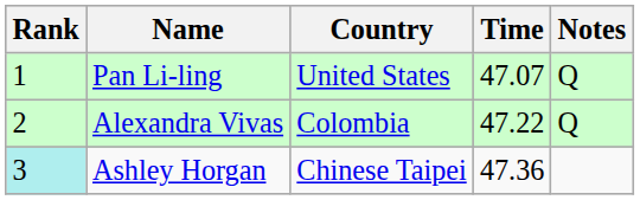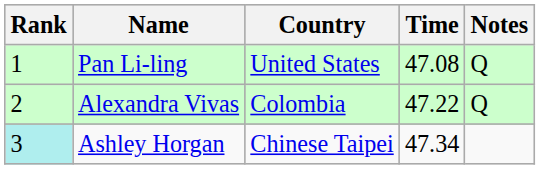 <table class="wikitable" style="font-size:95%" style="text-align:center; width:35em;">
 <tr>
 <th>Rank</th>
 <th>Name</th>
 <th>Country</th>
 <th>Time</th>
 <th>Notes</th>
 </tr>
 <tr bgcolor=ccffcc>
 <td>1</td>
 <td align=left><a href='#'>Pan Li-ling</a></td>
 <td align="left"> <a href='#'>United States</a></td>
-<td>47.07</td>
+<td>47.08</td>
 <td>Q</td>
 </tr>
 <tr bgcolor=ccffcc>
 <td>2</td>
 <td align=left><a href='#'>Alexandra Vivas</a></td>
 <td align="left"> <a href='#'>Colombia</a></td>
 <td>47.22</td>
 <td>Q</td>
 </tr>
 <tr>
 <td style="background: paleturquoise;">3</td>
 <td align=left><a href='#'>Ashley Horgan</a></td>
 <td align="left"> <a href='#'>Chinese Taipei</a></td>
-<td>47.36</td>
+<td>47.34</td>
 <td></td>
 </tr>
 </table>
